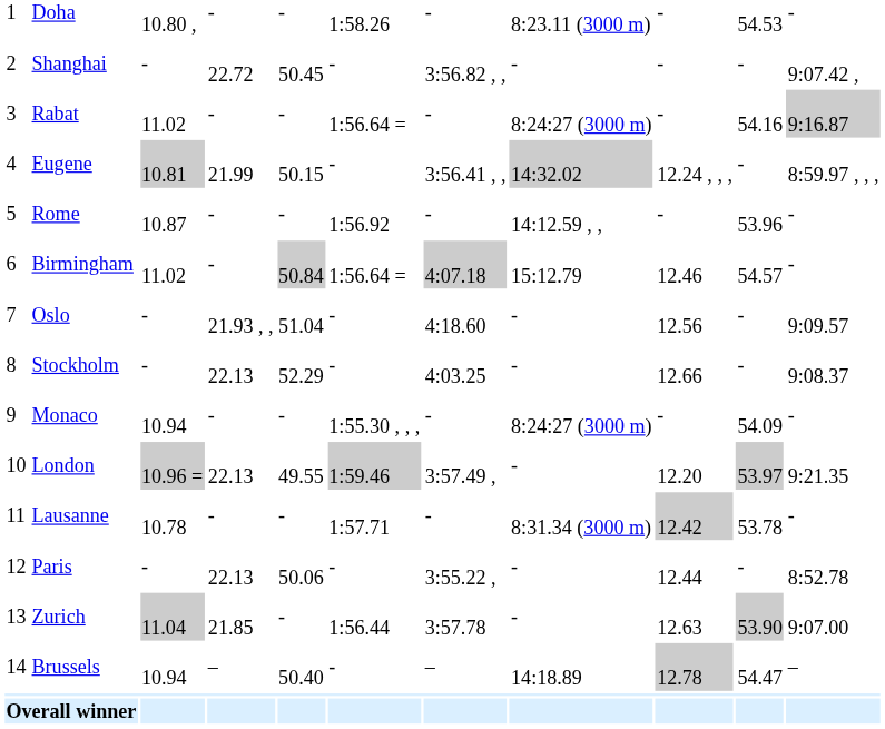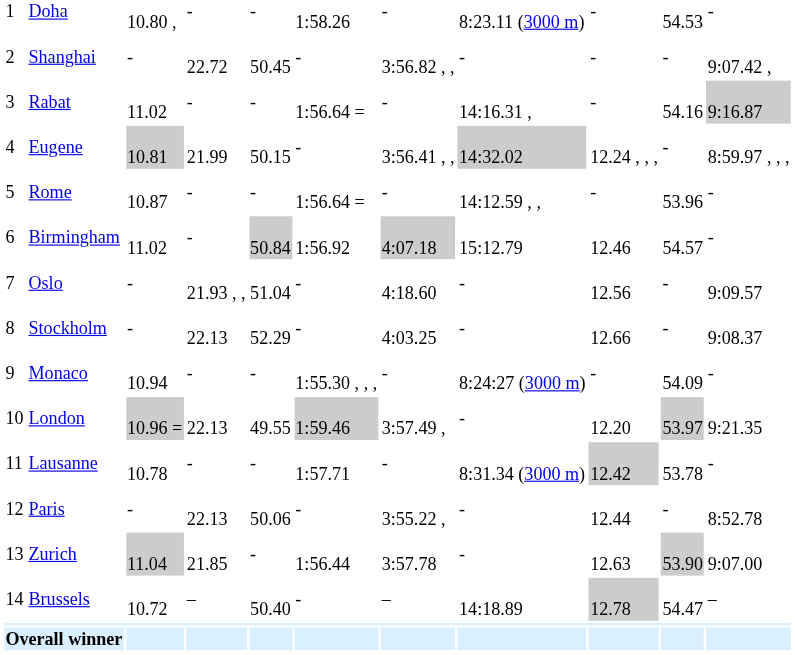 <table>
 <tr>
 <td>1</td>
 <td align=left><a href='#'>Doha</a></td>
 <td><br>10.80 , </td>
 <td>-</td>
 <td>-</td>
 <td><br>1:58.26 </td>
 <td>-</td>
 <td><br>8:23.11  (<a href='#'>3000 m</a>)</td>
 <td>-</td>
 <td><br>54.53 </td>
 <td>-</td>
 </tr>
 <tr>
 <td>2</td>
 <td align=left><a href='#'>Shanghai</a></td>
 <td>-</td>
 <td><br>22.72</td>
 <td><br>50.45</td>
 <td>-</td>
 <td><br>3:56.82 , , </td>
 <td>-</td>
 <td>-</td>
 <td>-</td>
 <td><br>9:07.42 , </td>
 </tr>
 <tr>
 <td>3</td>
 <td align=left><a href='#'>Rabat</a></td>
 <td><br>11.02 </td>
 <td>-</td>
 <td>-</td>
 <td><br>1:56.64 =</td>
 <td>-</td>
-<td><br>8:24:27 (<a href='#'>3000 m</a>)</td>
+<td><br>14:16.31 , </td>
 <td>-</td>
 <td><br>54.16 </td>
 <td style="background:#ccc;"><br>9:16.87 </td>
 </tr>
 <tr>
 <td>4</td>
 <td align=left><a href='#'>Eugene</a></td>
 <td style="background:#ccc;"><br>10.81 </td>
 <td><br>21.99 </td>
 <td><br>50.15</td>
 <td>-</td>
 <td><br>3:56.41 , , </td>
 <td style="background:#ccc;"><br>14:32.02 </td>
 <td><br>12.24 , , , </td>
 <td>-</td>
 <td><br>8:59.97 , , , </td>
 </tr>
 <tr>
 <td>5</td>
 <td align=left><a href='#'>Rome</a></td>
 <td><br>10.87 </td>
 <td>-</td>
 <td>-</td>
-<td><br>1:56.92 </td>
+<td><br>1:56.64 =</td>
 <td>-</td>
 <td><br>14:12.59 , , </td>
 <td>-</td>
 <td><br>53.96 </td>
 <td>-</td>
 </tr>
 <tr>
 <td>6</td>
 <td align=left><a href='#'>Birmingham</a></td>
 <td><br>11.02</td>
 <td>-</td>
 <td style="background:#ccc;"><br>50.84 </td>
-<td><br>1:56.64 =</td>
+<td><br>1:56.92 </td>
 <td style="background:#ccc;"><br>4:07.18 </td>
 <td><br>15:12.79</td>
 <td><br>12.46 </td>
 <td><br>54.57 </td>
 <td>-</td>
 </tr>
 <tr>
 <td>7</td>
 <td align=left><a href='#'>Oslo</a></td>
 <td>-</td>
 <td><br>21.93 , , </td>
 <td><br>51.04</td>
 <td>-</td>
 <td><br>4:18.60 </td>
 <td>-</td>
 <td><br>12.56</td>
 <td>-</td>
 <td><br>9:09.57</td>
 </tr>
 <tr>
 <td>8</td>
 <td align=left><a href='#'>Stockholm</a></td>
 <td>-</td>
 <td><br>22.13</td>
 <td><br>52.29</td>
 <td>-</td>
 <td><br>4:03.25 </td>
 <td>-</td>
 <td><br>12.66</td>
 <td>-</td>
 <td><br>9:08.37  </td>
 </tr>
 <tr>
 <td>9</td>
 <td align=left><a href='#'>Monaco</a></td>
 <td><br>10.94</td>
 <td>-</td>
 <td>-</td>
 <td><br>1:55.30 , , , </td>
 <td>-</td>
 <td><br>8:24:27 (<a href='#'>3000 m</a>)</td>
 <td>-</td>
 <td><br>54.09 </td>
 <td>-</td>
 </tr>
 <tr>
 <td>10</td>
 <td align=left><a href='#'>London</a></td>
 <td style="background:#ccc;"><br>10.96 =</td>
 <td><br>22.13</td>
 <td><br>49.55 </td>
 <td style="background:#ccc;"><br>1:59.46 </td>
 <td><br>3:57.49 , </td>
 <td>-</td>
 <td><br>12.20 </td>
 <td style="background:#ccc;"><br>53.97</td>
 <td><br>9:21.35 </td>
 </tr>
 <tr>
 <td>11</td>
 <td align=left><a href='#'>Lausanne</a></td>
 <td><br>10.78</td>
 <td>-</td>
 <td>-</td>
 <td><br>1:57.71</td>
 <td>-</td>
 <td><br>8:31.34 (<a href='#'>3000 m</a>)</td>
 <td style="background:#ccc;"><br>12.42</td>
 <td><br>53.78</td>
 <td>-</td>
 </tr>
 <tr>
 <td>12</td>
 <td align=left><a href='#'>Paris</a></td>
 <td>-</td>
 <td><br>22.13</td>
 <td><br>50.06</td>
 <td>-</td>
 <td><br>3:55.22  , </td>
 <td>-</td>
 <td><br>12.44</td>
 <td>-</td>
 <td><br>8:52.78 </td>
 </tr>
 <tr>
 <td>13</td>
 <td align=left><a href='#'>Zurich</a></td>
 <td style="background:#ccc;"><br>11.04</td>
 <td><br>21.85 </td>
 <td>-</td>
 <td><br>1:56.44</td>
 <td><br>3:57.78</td>
 <td>-</td>
 <td><br>12.63</td>
 <td style="background:#ccc;"><br>53.90</td>
 <td><br>9:07.00 </td>
 </tr>
 <tr>
 <td>14</td>
 <td align=left><a href='#'>Brussels</a></td>
-<td><br>10.94</td>
+<td><br> 10.72 </td>
 <td>–</td>
 <td><br>50.40 </td>
 <td>-</td>
 <td>–</td>
 <td><br> 14:18.89 </td>
 <td style="background:#ccc;"><br>12.78</td>
 <td><br> 54.47 </td>
 <td>–</td>
 </tr>
 <tr>
 <td colspan="11" style="background:#daefff;"></td>
 </tr>
 <tr style="background:#daefff;">
 <td colspan="2"><strong>Overall winner</strong></td>
 <td></td>
 <td></td>
 <td></td>
 <td></td>
 <td></td>
 <td></td>
 <td></td>
 <td></td>
 <td></td>
 </tr>
 </table>
